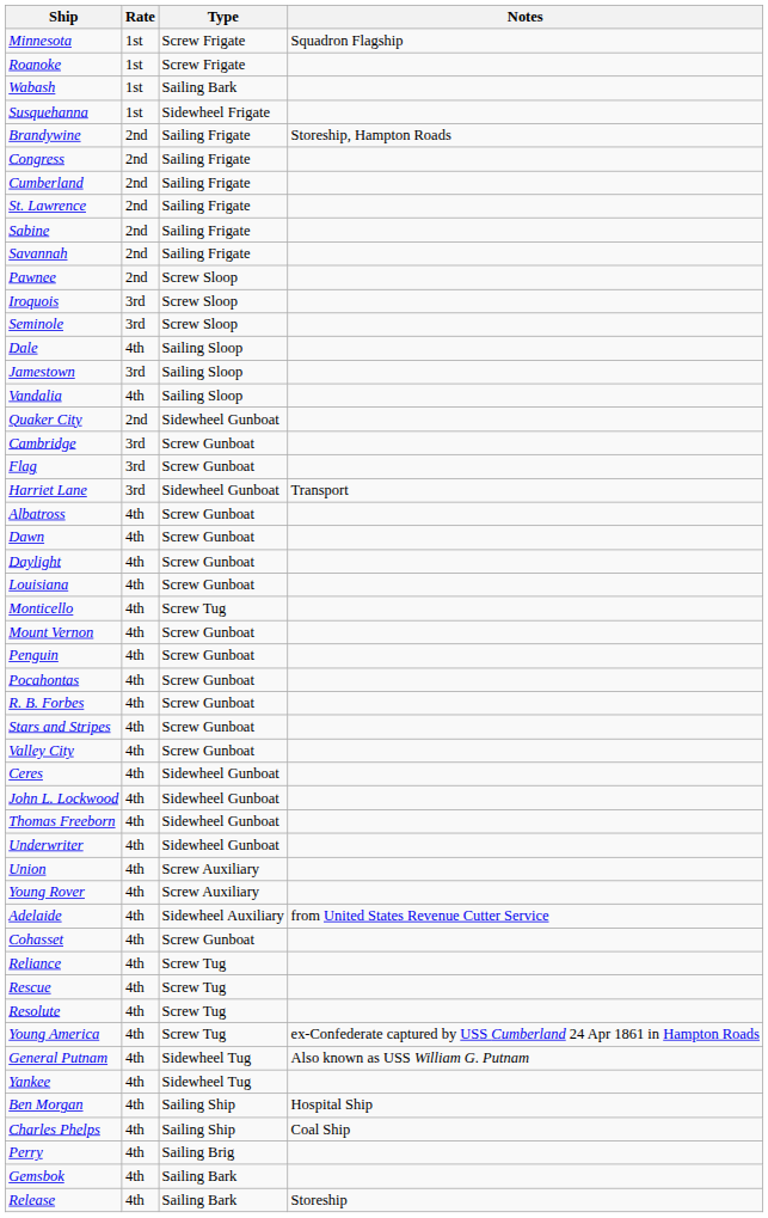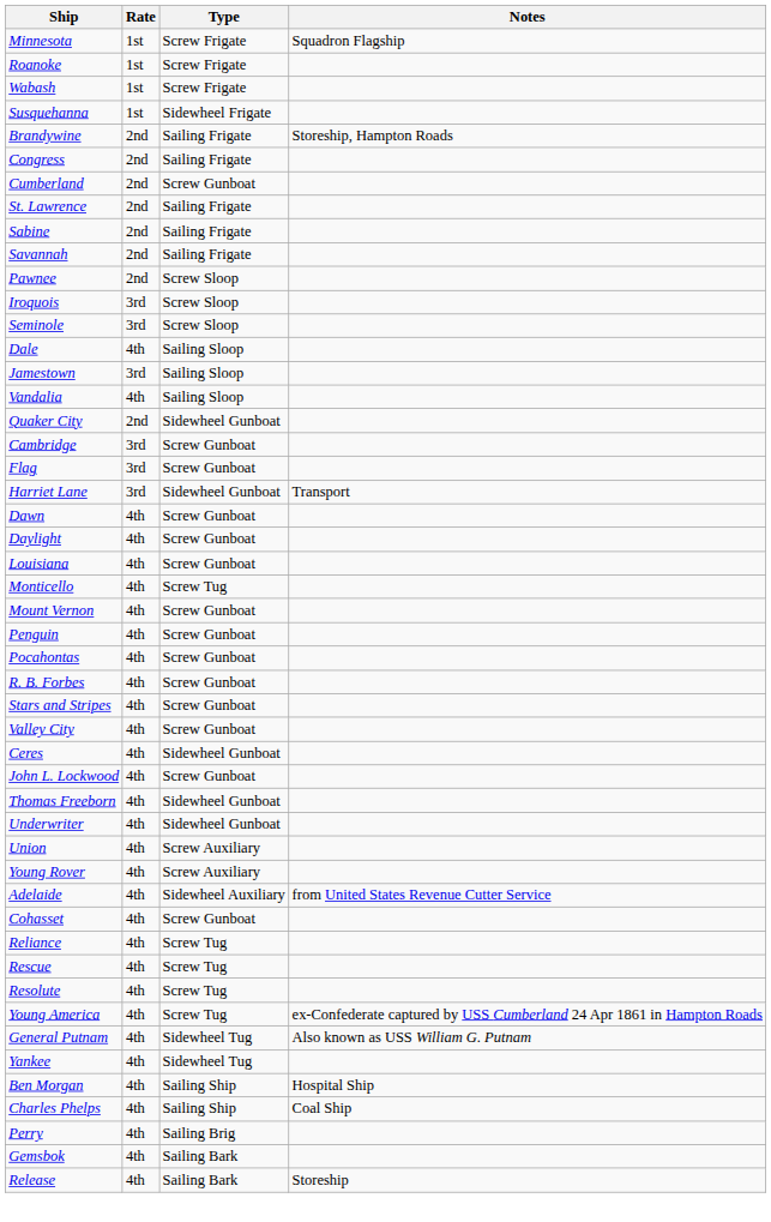 <table class="wikitable">
 <tr>
 <th>Ship</th>
 <th>Rate</th>
 <th>Type</th>
 <th>Notes</th>
 </tr>
 <tr>
 <td><a href='#'><em>Minnesota</em></a></td>
 <td>1st</td>
 <td>Screw Frigate</td>
 <td>Squadron Flagship</td>
 </tr>
 <tr>
 <td><a href='#'><em>Roanoke</em></a></td>
 <td>1st</td>
 <td>Screw Frigate</td>
 <td></td>
 </tr>
 <tr>
 <td><a href='#'><em>Wabash</em></a></td>
 <td>1st</td>
-<td>Sailing Bark</td>
+<td>Screw Frigate</td>
 <td></td>
 </tr>
 <tr>
 <td><a href='#'><em>Susquehanna</em></a></td>
 <td>1st</td>
 <td>Sidewheel Frigate</td>
 <td></td>
 </tr>
 <tr>
 <td><a href='#'><em>Brandywine</em></a></td>
 <td>2nd</td>
 <td>Sailing Frigate</td>
 <td>Storeship, Hampton Roads</td>
 </tr>
 <tr>
 <td><a href='#'><em>Congress</em></a></td>
 <td>2nd</td>
 <td>Sailing Frigate</td>
 <td></td>
 </tr>
 <tr>
 <td><a href='#'><em>Cumberland</em></a></td>
 <td>2nd</td>
-<td>Sailing Frigate</td>
+<td>Screw Gunboat</td>
 <td></td>
 </tr>
 <tr>
 <td><a href='#'><em>St. Lawrence</em></a></td>
 <td>2nd</td>
 <td>Sailing Frigate</td>
 <td></td>
 </tr>
 <tr>
 <td><a href='#'><em>Sabine</em></a></td>
 <td>2nd</td>
 <td>Sailing Frigate</td>
 <td></td>
 </tr>
 <tr>
 <td><a href='#'><em>Savannah</em></a></td>
 <td>2nd</td>
 <td>Sailing Frigate</td>
 <td></td>
 </tr>
 <tr>
 <td><a href='#'><em>Pawnee</em></a></td>
 <td>2nd</td>
 <td>Screw Sloop</td>
 <td></td>
 </tr>
 <tr>
 <td><a href='#'><em>Iroquois</em></a></td>
 <td>3rd</td>
 <td>Screw Sloop</td>
 <td></td>
 </tr>
 <tr>
 <td><a href='#'><em>Seminole</em></a></td>
 <td>3rd</td>
 <td>Screw Sloop</td>
 <td></td>
 </tr>
 <tr>
 <td><a href='#'><em>Dale</em></a></td>
 <td>4th</td>
 <td>Sailing Sloop</td>
 <td></td>
 </tr>
 <tr>
 <td><a href='#'><em>Jamestown</em></a></td>
 <td>3rd</td>
 <td>Sailing Sloop</td>
 <td></td>
 </tr>
 <tr>
 <td><a href='#'><em>Vandalia</em></a></td>
 <td>4th</td>
 <td>Sailing Sloop</td>
 <td></td>
 </tr>
 <tr>
 <td><a href='#'><em>Quaker City</em></a></td>
 <td>2nd</td>
 <td>Sidewheel Gunboat</td>
 <td></td>
 </tr>
 <tr>
 <td><a href='#'><em>Cambridge</em></a></td>
 <td>3rd</td>
 <td>Screw Gunboat</td>
 <td></td>
 </tr>
 <tr>
 <td><a href='#'><em>Flag</em></a></td>
 <td>3rd</td>
 <td>Screw Gunboat</td>
 <td></td>
 </tr>
 <tr>
 <td><a href='#'><em>Harriet Lane</em></a></td>
 <td>3rd</td>
 <td>Sidewheel Gunboat</td>
 <td>Transport</td>
 </tr>
 <tr>
-<td><a href='#'><em>Albatross</em></a></td>
-<td>4th</td>
-<td>Screw Gunboat</td>
-<td></td>
-</tr>
-<tr>
 <td><a href='#'><em>Dawn</em></a></td>
 <td>4th</td>
 <td>Screw Gunboat</td>
 <td></td>
 </tr>
 <tr>
 <td><a href='#'><em>Daylight</em></a></td>
 <td>4th</td>
 <td>Screw Gunboat</td>
 <td></td>
 </tr>
 <tr>
 <td><a href='#'><em>Louisiana</em></a></td>
 <td>4th</td>
 <td>Screw Gunboat</td>
 <td></td>
 </tr>
 <tr>
 <td><a href='#'><em>Monticello</em></a></td>
 <td>4th</td>
 <td>Screw Tug</td>
 <td></td>
 </tr>
 <tr>
 <td><a href='#'><em>Mount Vernon</em></a></td>
 <td>4th</td>
 <td>Screw Gunboat</td>
 <td></td>
 </tr>
 <tr>
 <td><a href='#'><em>Penguin</em></a></td>
 <td>4th</td>
 <td>Screw Gunboat</td>
 <td></td>
 </tr>
 <tr>
 <td><a href='#'><em>Pocahontas</em></a></td>
 <td>4th</td>
 <td>Screw Gunboat</td>
 <td></td>
 </tr>
 <tr>
 <td><a href='#'><em>R. B. Forbes</em></a></td>
 <td>4th</td>
 <td>Screw Gunboat</td>
 <td></td>
 </tr>
 <tr>
 <td><a href='#'><em>Stars and Stripes</em></a></td>
 <td>4th</td>
 <td>Screw Gunboat</td>
 <td></td>
 </tr>
 <tr>
 <td><a href='#'><em>Valley City</em></a></td>
 <td>4th</td>
 <td>Screw Gunboat</td>
 <td></td>
 </tr>
 <tr>
 <td><a href='#'><em>Ceres</em></a></td>
 <td>4th</td>
 <td>Sidewheel Gunboat</td>
 <td></td>
 </tr>
 <tr>
 <td><a href='#'><em>John L. Lockwood</em></a></td>
 <td>4th</td>
-<td>Sidewheel Gunboat</td>
+<td>Screw Gunboat</td>
 <td></td>
 </tr>
 <tr>
 <td><a href='#'><em>Thomas Freeborn</em></a></td>
 <td>4th</td>
 <td>Sidewheel Gunboat</td>
 <td></td>
 </tr>
 <tr>
 <td><a href='#'><em>Underwriter</em></a></td>
 <td>4th</td>
 <td>Sidewheel Gunboat</td>
 <td></td>
 </tr>
 <tr>
 <td><a href='#'><em>Union</em></a></td>
 <td>4th</td>
 <td>Screw Auxiliary</td>
 <td></td>
 </tr>
 <tr>
 <td><a href='#'><em>Young Rover</em></a></td>
 <td>4th</td>
 <td>Screw Auxiliary</td>
 <td></td>
 </tr>
 <tr>
 <td><a href='#'><em>Adelaide</em></a></td>
 <td>4th</td>
 <td>Sidewheel Auxiliary</td>
 <td>from <a href='#'>United States Revenue Cutter Service</a></td>
 </tr>
 <tr>
 <td><a href='#'><em>Cohasset</em></a></td>
 <td>4th</td>
 <td>Screw Gunboat</td>
 <td></td>
 </tr>
 <tr>
 <td><a href='#'><em>Reliance</em></a></td>
 <td>4th</td>
 <td>Screw Tug</td>
 <td></td>
 </tr>
 <tr>
 <td><a href='#'><em>Rescue</em></a></td>
 <td>4th</td>
 <td>Screw Tug</td>
 <td></td>
 </tr>
 <tr>
 <td><a href='#'><em>Resolute</em></a></td>
 <td>4th</td>
 <td>Screw Tug</td>
 <td></td>
 </tr>
 <tr>
 <td><a href='#'><em>Young America</em></a></td>
 <td>4th</td>
 <td>Screw Tug</td>
 <td>ex-Confederate captured by <a href='#'>USS <em>Cumberland</em></a> 24 Apr 1861 in <a href='#'>Hampton Roads</a></td>
 </tr>
 <tr>
 <td><a href='#'><em>General Putnam</em></a></td>
 <td>4th</td>
 <td>Sidewheel Tug</td>
 <td>Also known as USS <em>William G. Putnam</em></td>
 </tr>
 <tr>
 <td><a href='#'><em>Yankee</em></a></td>
 <td>4th</td>
 <td>Sidewheel Tug</td>
 <td></td>
 </tr>
 <tr>
 <td><a href='#'><em>Ben Morgan</em></a></td>
 <td>4th</td>
 <td>Sailing Ship</td>
 <td>Hospital Ship</td>
 </tr>
 <tr>
 <td><a href='#'><em>Charles Phelps</em></a></td>
 <td>4th</td>
 <td>Sailing Ship</td>
 <td>Coal Ship</td>
 </tr>
 <tr>
 <td><a href='#'><em>Perry</em></a></td>
 <td>4th</td>
 <td>Sailing Brig</td>
 <td></td>
 </tr>
 <tr>
 <td><a href='#'><em>Gemsbok</em></a></td>
 <td>4th</td>
 <td>Sailing Bark</td>
 <td></td>
 </tr>
 <tr>
 <td><a href='#'><em>Release</em></a></td>
 <td>4th</td>
 <td>Sailing Bark</td>
 <td>Storeship</td>
 </tr>
 </table>
